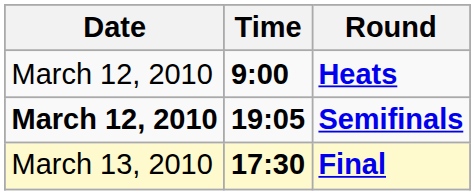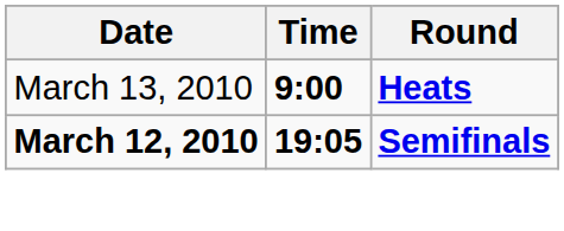 <table class="wikitable">
 <tr>
 <th>Date</th>
 <th>Time</th>
 <th>Round</th>
 </tr>
 <tr>
-<td>March 12, 2010</td>
+<td>March 13, 2010</td>
 <td><strong>9:00</strong></td>
 <td><strong><a href='#'>Heats</a></strong></td>
 </tr>
 <tr>
 <td><strong>March 12, 2010</strong></td>
 <td><strong>19:05</strong></td>
 <td><strong><a href='#'>Semifinals</a></strong></td>
 </tr>
-<tr style=background:lemonchiffon>
-<td>March 13, 2010</td>
-<td><strong>17:30</strong></td>
-<td><strong><a href='#'>Final</a></strong></td>
-</tr>
 </table>
